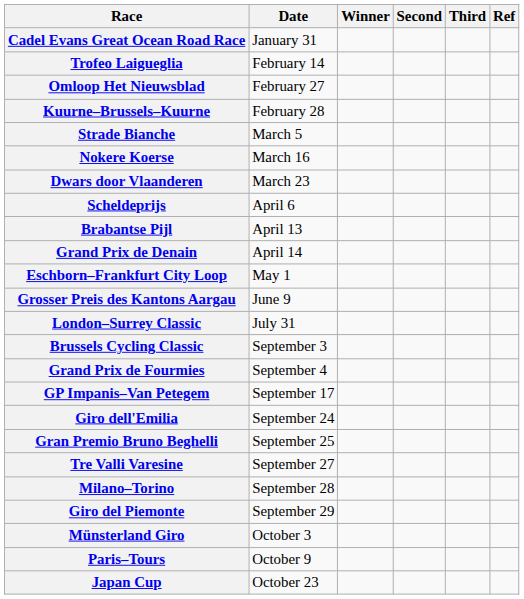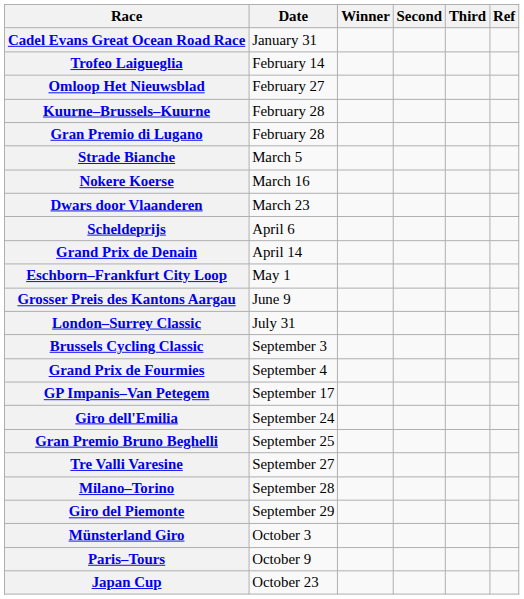 <table class="wikitable plainrowheaders">
 <tr>
 <th>Race</th>
 <th>Date</th>
 <th>Winner</th>
 <th>Second</th>
 <th>Third</th>
 <th>Ref</th>
 </tr>
 <tr>
 <th scope=row> <a href='#'>Cadel Evans Great Ocean Road Race</a></th>
 <td>January 31</td>
 <td></td>
 <td></td>
 <td></td>
 <td></td>
 </tr>
 <tr>
 <th scope=row> <a href='#'>Trofeo Laigueglia</a></th>
 <td>February 14</td>
 <td></td>
 <td></td>
 <td></td>
 <td></td>
 </tr>
 <tr>
 <th scope=row> <a href='#'>Omloop Het Nieuwsblad</a></th>
 <td>February 27</td>
 <td></td>
 <td></td>
 <td></td>
 <td></td>
 </tr>
 <tr>
 <th scope=row> <a href='#'>Kuurne–Brussels–Kuurne</a></th>
 <td>February 28</td>
 <td></td>
 <td></td>
 <td></td>
 <td></td>
 </tr>
 <tr>
+<th scope=row> <a href='#'>Gran Premio di Lugano</a></th>
+<td>February 28</td>
+<td></td>
+<td></td>
+<td></td>
+<td></td>
+</tr>
+<tr>
 <th scope=row> <a href='#'>Strade Bianche</a></th>
 <td>March 5</td>
 <td></td>
 <td></td>
 <td></td>
 <td></td>
 </tr>
 <tr>
 <th scope=row> <a href='#'>Nokere Koerse</a></th>
 <td>March 16</td>
 <td></td>
 <td></td>
 <td></td>
 <td></td>
 </tr>
 <tr>
 <th scope=row> <a href='#'>Dwars door Vlaanderen</a></th>
 <td>March 23</td>
 <td></td>
 <td></td>
 <td></td>
 <td></td>
 </tr>
 <tr>
 <th scope=row> <a href='#'>Scheldeprijs</a></th>
 <td>April 6</td>
-<td></td>
-<td></td>
-<td></td>
-<td></td>
-</tr>
-<tr>
-<th scope=row> <a href='#'>Brabantse Pijl</a></th>
-<td>April 13</td>
 <td></td>
 <td></td>
 <td></td>
 <td></td>
 </tr>
 <tr>
 <th scope=row> <a href='#'>Grand Prix de Denain</a></th>
 <td>April 14</td>
 <td></td>
 <td></td>
 <td></td>
 <td></td>
 </tr>
 <tr>
 <th scope=row> <a href='#'>Eschborn–Frankfurt City Loop</a></th>
 <td>May 1</td>
 <td></td>
 <td></td>
 <td></td>
 <td></td>
 </tr>
 <tr>
 <th scope=row> <a href='#'>Grosser Preis des Kantons Aargau</a></th>
 <td>June 9</td>
 <td></td>
 <td></td>
 <td></td>
 <td></td>
 </tr>
 <tr>
 <th scope=row> <a href='#'>London–Surrey Classic</a></th>
 <td>July 31</td>
 <td></td>
 <td></td>
 <td></td>
 <td></td>
 </tr>
 <tr>
 <th scope=row> <a href='#'>Brussels Cycling Classic</a></th>
 <td>September 3</td>
 <td></td>
 <td></td>
 <td></td>
 <td></td>
 </tr>
 <tr>
 <th scope=row> <a href='#'>Grand Prix de Fourmies</a></th>
 <td>September 4</td>
 <td></td>
 <td></td>
 <td></td>
 <td></td>
 </tr>
 <tr>
 <th scope=row> <a href='#'>GP Impanis–Van Petegem</a></th>
 <td>September 17</td>
 <td></td>
 <td></td>
 <td></td>
 <td></td>
 </tr>
 <tr>
 <th scope=row> <a href='#'>Giro dell'Emilia</a></th>
 <td>September 24</td>
 <td></td>
 <td></td>
 <td></td>
 <td></td>
 </tr>
 <tr>
 <th scope=row> <a href='#'>Gran Premio Bruno Beghelli</a></th>
 <td>September 25</td>
 <td></td>
 <td></td>
 <td></td>
 <td></td>
 </tr>
 <tr>
 <th scope=row> <a href='#'>Tre Valli Varesine</a></th>
 <td>September 27</td>
 <td></td>
 <td></td>
 <td></td>
 <td></td>
 </tr>
 <tr>
 <th scope=row> <a href='#'>Milano–Torino</a></th>
 <td>September 28</td>
 <td></td>
 <td></td>
 <td></td>
 <td></td>
 </tr>
 <tr>
 <th scope=row> <a href='#'>Giro del Piemonte</a></th>
 <td>September 29</td>
 <td></td>
 <td></td>
 <td></td>
 <td></td>
 </tr>
 <tr>
 <th scope=row> <a href='#'>Münsterland Giro</a></th>
 <td>October 3</td>
 <td></td>
 <td></td>
 <td></td>
 <td></td>
 </tr>
 <tr>
 <th scope=row> <a href='#'>Paris–Tours</a></th>
 <td>October 9</td>
 <td></td>
 <td></td>
 <td></td>
 <td></td>
 </tr>
 <tr>
 <th scope=row> <a href='#'>Japan Cup</a></th>
 <td>October 23</td>
 <td></td>
 <td></td>
 <td></td>
 <td></td>
 </tr>
 </table>
